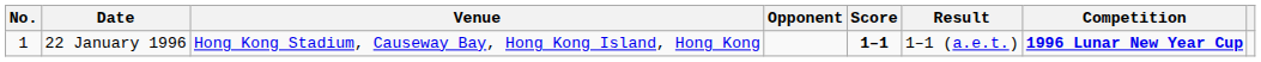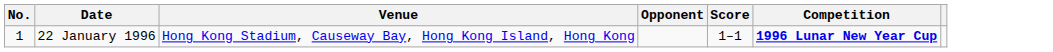 <table class="wikitable sortable">
 <tr>
 <th scope="col">No.</th>
 <th scope="col">Date</th>
 <th scope="col">Venue</th>
 <th scope="col">Opponent</th>
 <th scope="col">Score</th>
-<th scope="col">Result</th>
 <th scope="col">Competition</th>
 <th scope="col" class="unsortable"></th>
 </tr>
 <tr>
 <td align="center">1</td>
 <td>22 January 1996</td>
 <td><a href='#'>Hong Kong Stadium</a>, <a href='#'>Causeway Bay</a>, <a href='#'>Hong Kong Island</a>, <a href='#'>Hong Kong</a></td>
 <td></td>
-<td align="center"><strong>1–1</strong></td>
-<td align="center">1–1 (<a href='#'>a.e.t.</a>)</td>
+<td align="center">1–1</td>
 <td><strong><a href='#'>1996 Lunar New Year Cup</a></strong></td>
 <td></td>
 </tr>
 </table>
